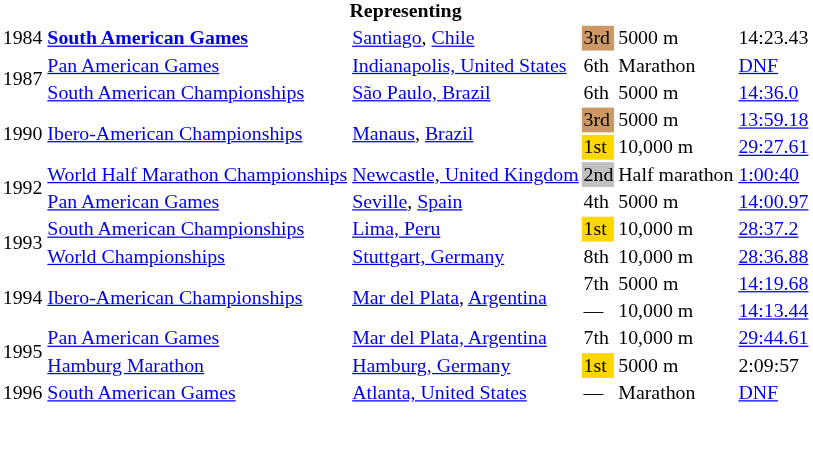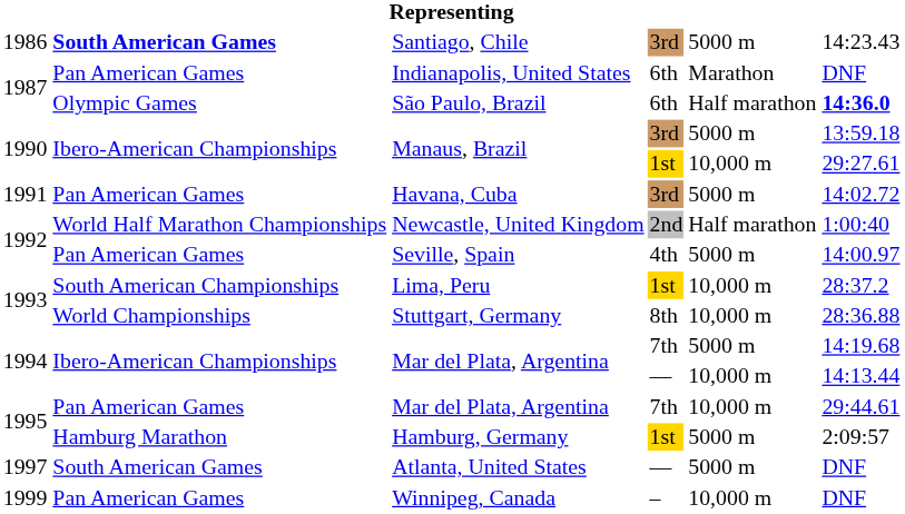 <table>
 <tr>
 <th colspan="6">Representing </th>
 </tr>
 <tr>
-<td>1984</td>
+<td>1986</td>
 <td><strong><a href='#'>South American Games</a></strong></td>
 <td><a href='#'>Santiago</a>, <a href='#'>Chile</a></td>
 <td bgcolor=cc9966>3rd</td>
 <td>5000 m</td>
 <td>14:23.43</td>
 </tr>
 <tr>
 <td rowspan=2>1987</td>
 <td><a href='#'>Pan American Games</a></td>
 <td><a href='#'>Indianapolis, United States</a></td>
 <td>6th</td>
 <td>Marathon</td>
 <td><a href='#'>DNF</a></td>
 </tr>
 <tr>
-<td><a href='#'>South American Championships</a></td>
+<td><a href='#'>Olympic Games</a></td>
 <td><a href='#'>São Paulo, Brazil</a></td>
 <td>6th</td>
-<td>5000 m</td>
-<td><a href='#'>14:36.0</a></td>
+<td>Half marathon</td>
+<td><strong><a href='#'>14:36.0</a></strong></td>
 </tr>
 <tr>
 <td rowspan=2>1990</td>
 <td rowspan=2><a href='#'>Ibero-American Championships</a></td>
 <td rowspan=2><a href='#'>Manaus</a>, <a href='#'>Brazil</a></td>
 <td bgcolor="cc9966">3rd</td>
 <td>5000 m</td>
 <td><a href='#'>13:59.18</a></td>
 </tr>
 <tr>
 <td bgcolor=gold>1st</td>
 <td>10,000 m</td>
 <td><a href='#'>29:27.61</a></td>
+</tr>
+<tr>
+<td>1991</td>
+<td><a href='#'>Pan American Games</a></td>
+<td><a href='#'>Havana, Cuba</a></td>
+<td bgcolor=cc9966>3rd</td>
+<td>5000 m</td>
+<td><a href='#'>14:02.72</a></td>
 </tr>
 <tr>
 <td rowspan=2>1992</td>
 <td><a href='#'>World Half Marathon Championships</a></td>
 <td><a href='#'>Newcastle, United Kingdom</a></td>
 <td bgcolor="silver">2nd</td>
 <td>Half marathon</td>
 <td><a href='#'>1:00:40</a></td>
 </tr>
 <tr>
 <td><a href='#'>Pan American Games</a></td>
 <td><a href='#'>Seville</a>, <a href='#'>Spain</a></td>
 <td>4th</td>
 <td>5000 m</td>
 <td><a href='#'>14:00.97</a></td>
 </tr>
 <tr>
 <td rowspan=2>1993</td>
 <td><a href='#'>South American Championships</a></td>
 <td><a href='#'>Lima, Peru</a></td>
 <td bgcolor=gold>1st</td>
 <td>10,000 m</td>
 <td><a href='#'>28:37.2</a></td>
 </tr>
 <tr>
 <td><a href='#'>World Championships</a></td>
 <td><a href='#'>Stuttgart, Germany</a></td>
 <td>8th</td>
 <td>10,000 m</td>
 <td><a href='#'>28:36.88</a></td>
 </tr>
 <tr>
 <td rowspan=2>1994</td>
 <td rowspan=2><a href='#'>Ibero-American Championships</a></td>
 <td rowspan=2><a href='#'>Mar del Plata</a>, <a href='#'>Argentina</a></td>
 <td>7th</td>
 <td>5000 m</td>
 <td><a href='#'>14:19.68</a></td>
 </tr>
 <tr>
 <td>—</td>
 <td>10,000 m</td>
 <td><a href='#'>14:13.44</a></td>
 </tr>
 <tr>
 <td rowspan=2>1995</td>
 <td><a href='#'>Pan American Games</a></td>
 <td><a href='#'>Mar del Plata, Argentina</a></td>
 <td>7th</td>
 <td>10,000 m</td>
 <td><a href='#'>29:44.61</a></td>
 </tr>
 <tr>
 <td><a href='#'>Hamburg Marathon</a></td>
 <td><a href='#'>Hamburg, Germany</a></td>
 <td bgcolor="gold">1st</td>
 <td>5000 m</td>
 <td>2:09:57</td>
 </tr>
 <tr>
-<td>1996</td>
+<td>1997</td>
 <td><a href='#'>South American Games</a></td>
 <td><a href='#'>Atlanta, United States</a></td>
 <td>—</td>
-<td>Marathon</td>
+<td>5000 m</td>
+<td><a href='#'>DNF</a></td>
+</tr>
+<tr>
+<td>1999</td>
+<td><a href='#'>Pan American Games</a></td>
+<td><a href='#'>Winnipeg, Canada</a></td>
+<td>–</td>
+<td>10,000 m</td>
 <td><a href='#'>DNF</a></td>
 </tr>
 </table>
